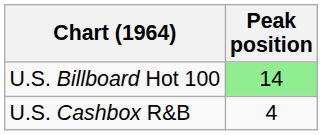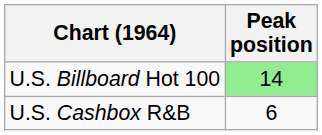 <table class="wikitable sortable">
 <tr>
 <th>Chart (1964)</th>
 <th>Peak<br>position</th>
 </tr>
 <tr>
 <td>U.S. <em>Billboard</em> Hot 100</td>
 <td align="center" style="background: lightgreen;">14</td>
 </tr>
 <tr>
 <td>U.S. <em>Cashbox</em> R&B</td>
-<td align="center">4</td>
+<td align="center">6</td>
 </tr>
 </table>
